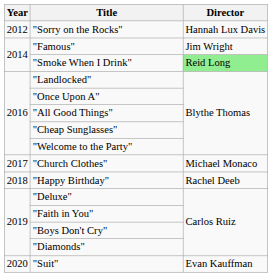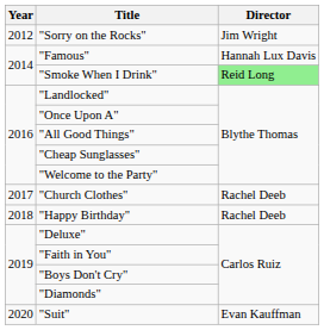 <table class="wikitable plainrowheaders">
 <tr>
 <th>Year</th>
 <th style="width:14em;">Title</th>
 <th>Director</th>
 </tr>
 <tr>
 <td>2012</td>
 <td scope="row">"Sorry on the Rocks"</td>
-<td>Hannah Lux Davis</td>
+<td>Jim Wright</td>
 </tr>
 <tr>
 <td rowspan="2">2014</td>
 <td scope="row">"Famous"</td>
-<td>Jim Wright</td>
+<td>Hannah Lux Davis</td>
 </tr>
 <tr>
 <td scope="row">"Smoke When I Drink"</td>
 <td style="background: lightgreen;">Reid Long</td>
 </tr>
 <tr>
 <td rowspan="5">2016</td>
 <td scope="row">"Landlocked"</td>
 <td rowspan="5">Blythe Thomas</td>
 </tr>
 <tr>
 <td scope="row">"Once Upon A"</td>
 </tr>
 <tr>
 <td scope="row">"All Good Things"</td>
 </tr>
 <tr>
 <td scope="row">"Cheap Sunglasses"</td>
 </tr>
 <tr>
 <td scope="row">"Welcome to the Party"</td>
 </tr>
 <tr>
 <td>2017</td>
 <td scope="row">"Church Clothes"</td>
-<td>Michael Monaco</td>
+<td>Rachel Deeb</td>
 </tr>
 <tr>
 <td>2018</td>
 <td scope="row">"Happy Birthday"</td>
 <td>Rachel Deeb</td>
 </tr>
 <tr>
 <td rowspan="4">2019</td>
 <td>"Deluxe"</td>
 <td rowspan="4">Carlos Ruiz</td>
 </tr>
 <tr>
 <td>"Faith in You"</td>
 </tr>
 <tr>
 <td>"Boys Don't Cry"</td>
 </tr>
 <tr>
 <td>"Diamonds"</td>
 </tr>
 <tr>
 <td>2020</td>
 <td>"Suit"</td>
 <td>Evan Kauffman</td>
 </tr>
 </table>
